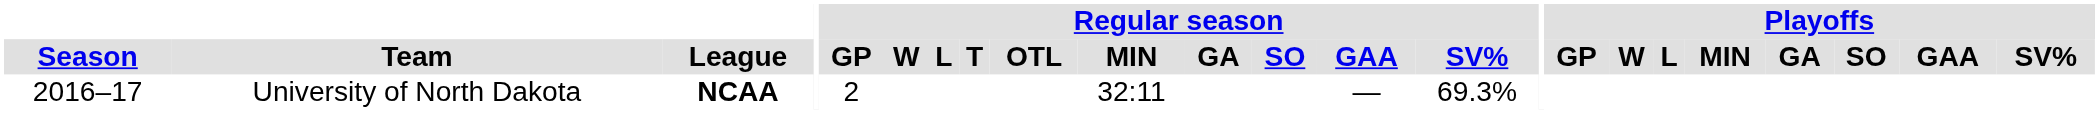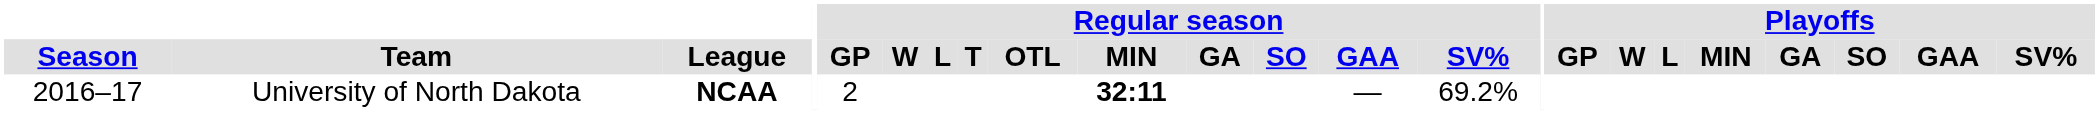 <table border="0" cellpadding="1" cellspacing="0" style="text-align:center; width:75%">
 <tr ALIGN="center" bgcolor="#e0e0e0">
 <th align="center" colspan="3" bgcolor="#ffffff"></th>
 <th align="center" rowspan="99" bgcolor="#ffffff"></th>
 <th align="center" colspan="10" bgcolor="#e0e0e0"><a href='#'>Regular season</a></th>
 <th align="center" rowspan="99" bgcolor="#ffffff"></th>
 <th align="center" colspan="8" bgcolor="#e0e0e0"><a href='#'>Playoffs</a></th>
 </tr>
 <tr ALIGN="center" bgcolor="#e0e0e0">
 <th><a href='#'>Season</a></th>
 <th>Team</th>
 <th>League</th>
 <th>GP</th>
 <th>W</th>
 <th>L</th>
 <th>T</th>
 <th>OTL</th>
 <th>MIN</th>
 <th>GA</th>
 <th><a href='#'>SO</a></th>
 <th><a href='#'>GAA</a></th>
 <th><a href='#'>SV%</a></th>
 <th>GP</th>
 <th>W</th>
 <th>L</th>
 <th>MIN</th>
 <th>GA</th>
 <th>SO</th>
 <th>GAA</th>
 <th>SV%</th>
 </tr>
 <tr>
 <td>2016–17</td>
 <td>University of North Dakota</td>
 <td><strong>NCAA</strong></td>
 <td>2</td>
 <td></td>
 <td></td>
 <td></td>
 <td></td>
-<td>32:11</td>
+<td><strong>32:11</strong></td>
 <td></td>
 <td></td>
 <td>—</td>
-<td>69.3%</td>
+<td>69.2%</td>
 </tr>
 <tr bgcolor="#f0f0f0">
 </tr>
 </table>
